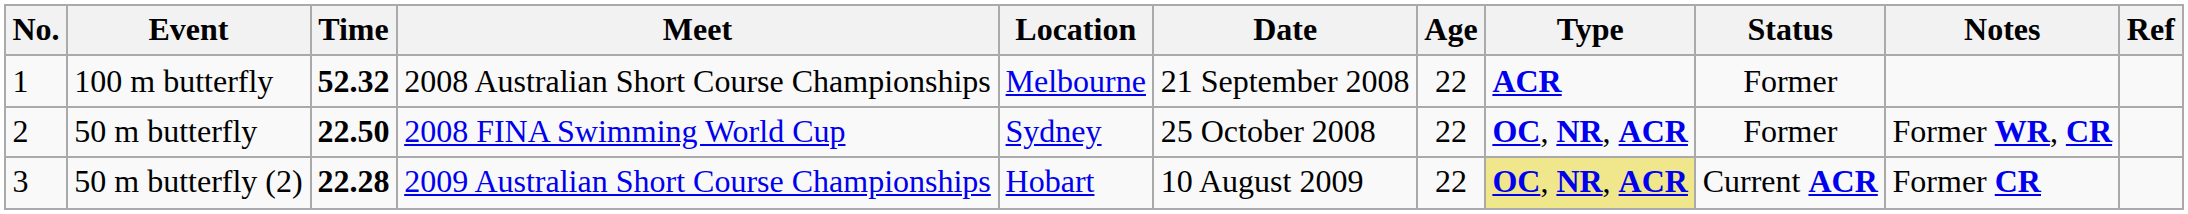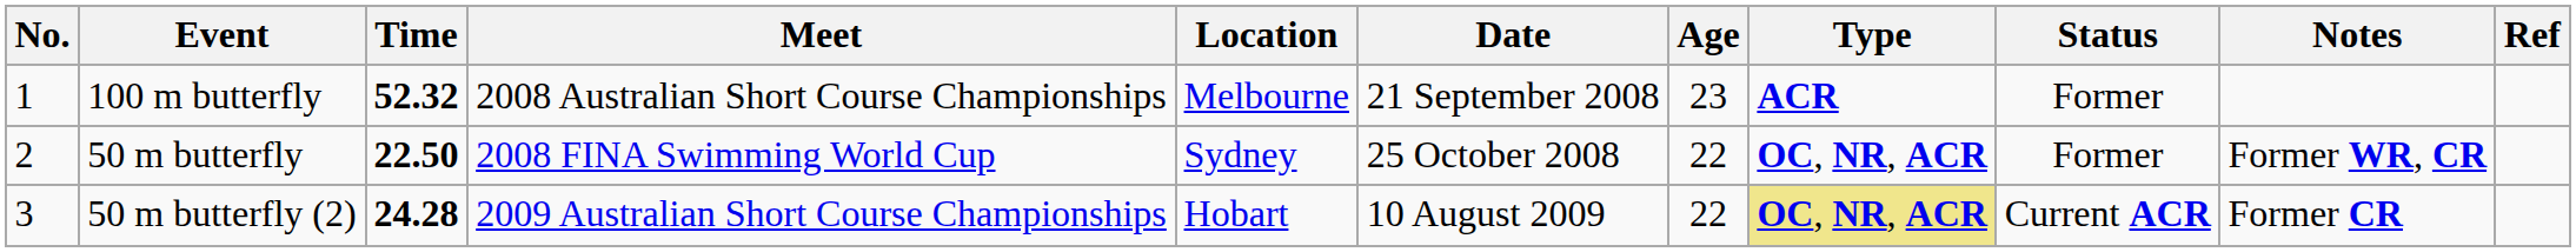 <table class="wikitable sortable">
 <tr>
 <th>No.</th>
 <th>Event</th>
 <th>Time</th>
 <th>Meet</th>
 <th>Location</th>
 <th>Date</th>
 <th>Age</th>
 <th>Type</th>
 <th>Status</th>
 <th>Notes</th>
 <th>Ref</th>
 </tr>
 <tr>
 <td>1</td>
 <td>100 m butterfly</td>
 <td style="text-align:center;"><strong>52.32</strong></td>
 <td>2008 Australian Short Course Championships</td>
 <td><a href='#'>Melbourne</a></td>
 <td>21 September 2008</td>
-<td style="text-align:center;">22</td>
+<td style="text-align:center;">23</td>
 <td><strong><a href='#'>ACR</a></strong></td>
 <td style="text-align:center;">Former</td>
 <td></td>
 <td style="text-align:center;"></td>
 </tr>
 <tr>
 <td>2</td>
 <td>50 m butterfly</td>
 <td style="text-align:center;"><strong>22.50</strong></td>
 <td><a href='#'>2008 FINA Swimming World Cup</a></td>
 <td><a href='#'>Sydney</a></td>
 <td>25 October 2008</td>
 <td style="text-align:center;">22</td>
 <td><strong><a href='#'>OC</a></strong>, <strong><a href='#'>NR</a></strong>, <strong><a href='#'>ACR</a></strong></td>
 <td style="text-align:center;">Former</td>
 <td>Former <strong><a href='#'>WR</a></strong>, <strong><a href='#'>CR</a></strong></td>
 <td style="text-align:center;"></td>
 </tr>
 <tr>
 <td>3</td>
 <td>50 m butterfly (2)</td>
-<td style="text-align:center;"><strong>22.28</strong></td>
+<td style="text-align:center;"><strong>24.28</strong></td>
 <td><a href='#'>2009 Australian Short Course Championships</a></td>
 <td><a href='#'>Hobart</a></td>
 <td>10 August 2009</td>
 <td style="text-align:center;">22</td>
 <td style="background: khaki;"><strong><a href='#'>OC</a></strong>, <strong><a href='#'>NR</a></strong>, <strong><a href='#'>ACR</a></strong></td>
 <td style="text-align:center;">Current <strong><a href='#'>ACR</a></strong></td>
 <td>Former <strong><a href='#'>CR</a></strong></td>
 <td style="text-align:center;"></td>
 </tr>
 </table>
